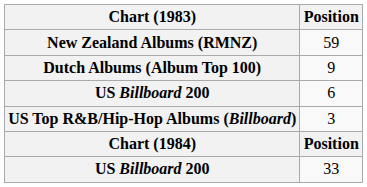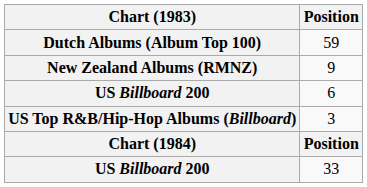 <table class="wikitable sortable plainrowheaders" style="text-align:center">
 <tr>
 <th>Chart (1983)</th>
 <th>Position</th>
 </tr>
 <tr>
 </tr>
 <tr>
-<th scope="row">New Zealand Albums (RMNZ)</th>
+<th scope="row">Dutch Albums (Album Top 100)</th>
 <td>59</td>
 </tr>
 <tr>
-<th scope="row">Dutch Albums (Album Top 100)</th>
+<th scope="row">New Zealand Albums (RMNZ)</th>
 <td>9</td>
 </tr>
 <tr>
 <th scope="row">US <em>Billboard</em> 200</th>
 <td>6</td>
 </tr>
 <tr>
 <th scope="row">US Top R&B/Hip-Hop Albums (<em>Billboard</em>)</th>
 <td>3</td>
 </tr>
 <tr>
 <th>Chart (1984)</th>
 <th>Position</th>
 </tr>
 <tr>
 <th scope="row">US <em>Billboard</em> 200</th>
 <td>33</td>
 </tr>
 </table>
